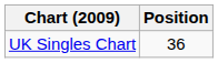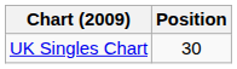 <table class="wikitable sortable">
 <tr>
 <th>Chart (2009)</th>
 <th>Position</th>
 </tr>
 <tr>
 <td><a href='#'>UK Singles Chart</a></td>
-<td style="text-align:center;">36</td>
+<td style="text-align:center;">30</td>
 </tr>
 </table>
